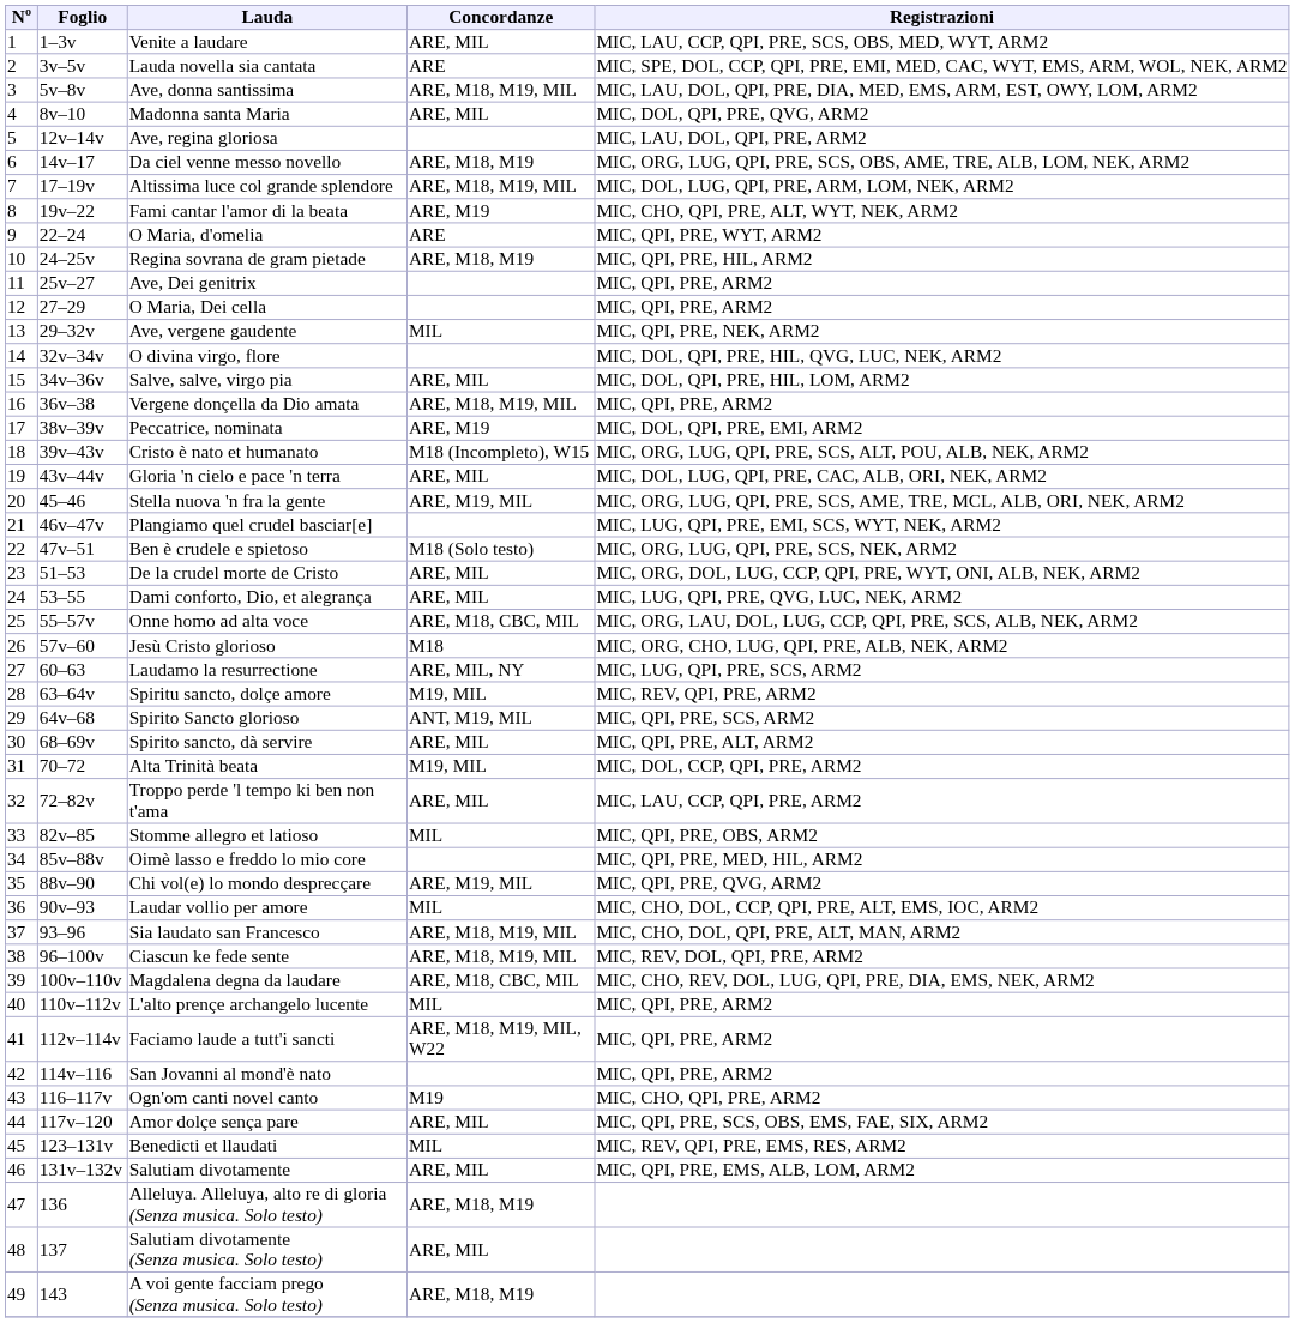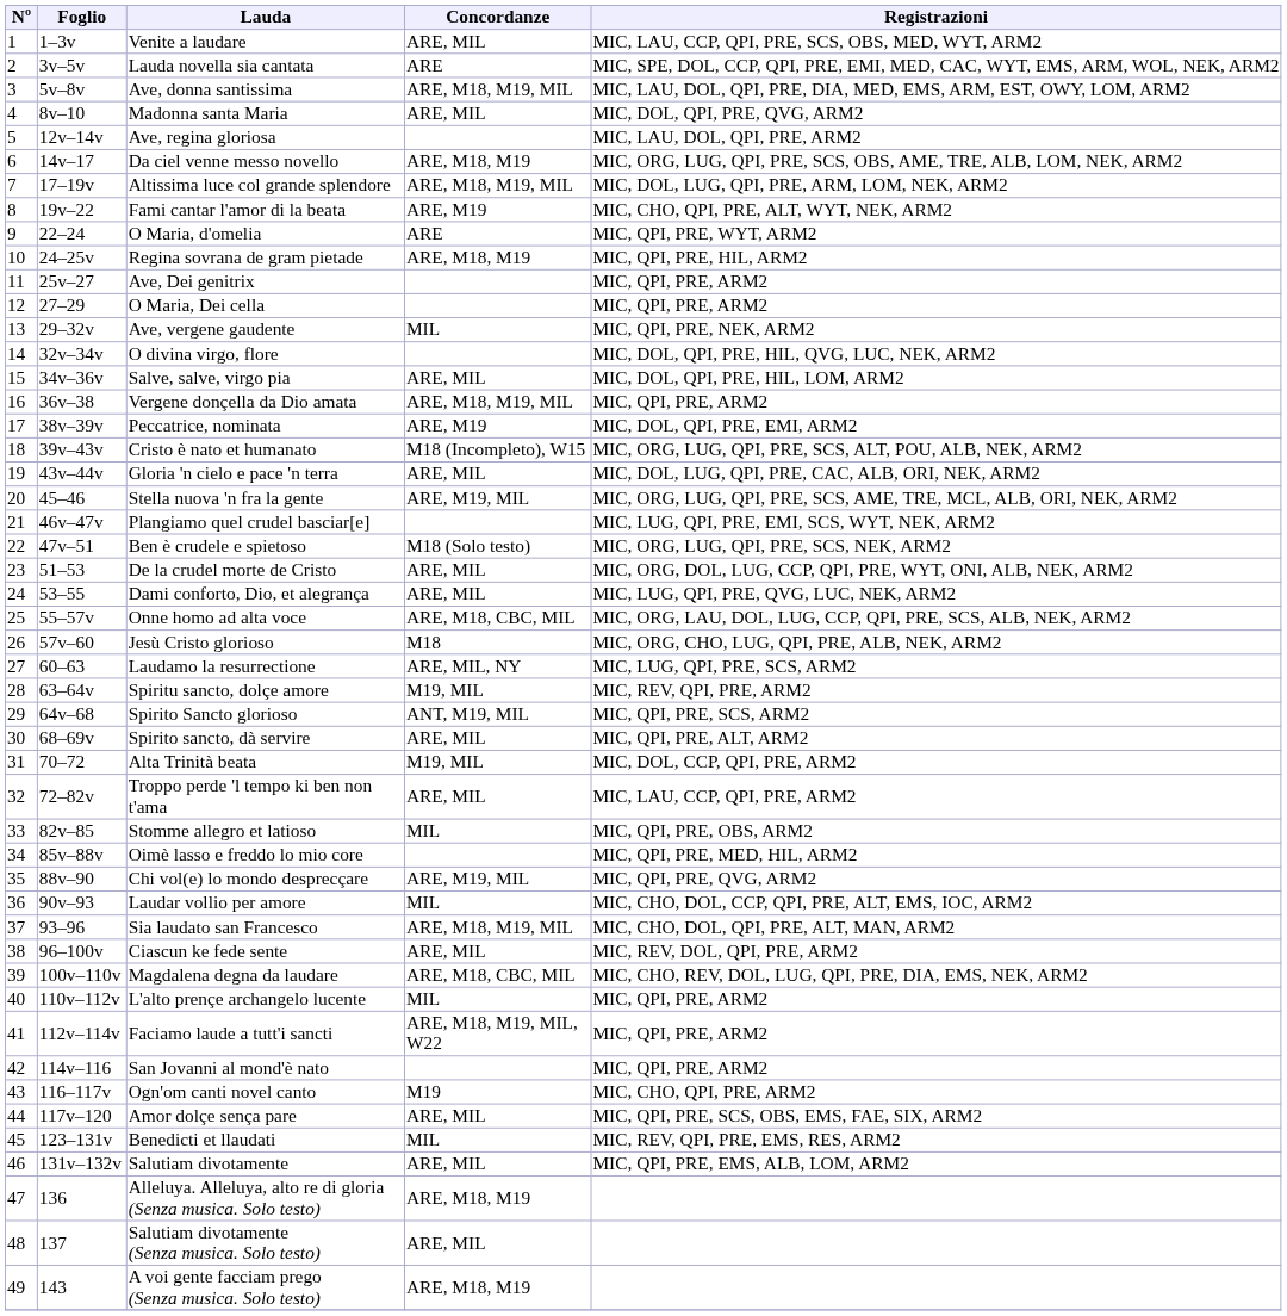 <table style="border:1px solid #AAAACC;" rules="all"  cellspacing="0">
 <tr>
 <th style="width:25px; background:#EEEEFF;">Nº</th>
 <th style="width:75px; background:#EEEEFF">Foglio</th>
 <th style="width:240px; background:#EEEEFF">Lauda</th>
 <th style="width:160px; background:#EEEEFF">Concordanze</th>
 <th style="background:#EEEEFF">Registrazioni</th>
 </tr>
 <tr>
 <td>1</td>
 <td>1–3v</td>
 <td>Venite a laudare</td>
 <td>ARE, MIL</td>
 <td>MIC, LAU, CCP, QPI, PRE, SCS, OBS, MED, WYT, ARM2</td>
 </tr>
 <tr>
 <td>2</td>
 <td>3v–5v</td>
 <td>Lauda novella sia cantata</td>
 <td>ARE</td>
 <td>MIC, SPE, DOL, CCP, QPI, PRE, EMI, MED, CAC, WYT, EMS, ARM, WOL, NEK, ARM2</td>
 </tr>
 <tr>
 <td>3</td>
 <td>5v–8v</td>
 <td>Ave, donna santissima</td>
 <td>ARE, M18, M19, MIL</td>
 <td>MIC, LAU, DOL, QPI, PRE, DIA, MED, EMS, ARM, EST, OWY, LOM, ARM2</td>
 </tr>
 <tr>
 <td>4</td>
 <td>8v–10</td>
 <td>Madonna santa Maria</td>
 <td>ARE, MIL</td>
 <td>MIC, DOL, QPI, PRE, QVG, ARM2</td>
 </tr>
 <tr>
 <td>5</td>
 <td>12v–14v</td>
 <td>Ave, regina gloriosa</td>
 <td></td>
 <td>MIC, LAU, DOL, QPI, PRE, ARM2</td>
 </tr>
 <tr>
 <td>6</td>
 <td>14v–17</td>
 <td>Da ciel venne messo novello</td>
 <td>ARE, M18, M19</td>
 <td>MIC, ORG, LUG, QPI, PRE, SCS, OBS, AME, TRE, ALB, LOM, NEK, ARM2</td>
 </tr>
 <tr>
 <td>7</td>
 <td>17–19v</td>
 <td>Altissima luce col grande splendore</td>
 <td>ARE, M18, M19, MIL</td>
 <td>MIC, DOL, LUG, QPI, PRE, ARM, LOM, NEK, ARM2</td>
 </tr>
 <tr>
 <td>8</td>
 <td>19v–22</td>
 <td>Fami cantar l'amor di la beata</td>
 <td>ARE, M19</td>
 <td>MIC, CHO, QPI, PRE, ALT, WYT, NEK, ARM2</td>
 </tr>
 <tr>
 <td>9</td>
 <td>22–24</td>
 <td>O Maria, d'omelia</td>
 <td>ARE</td>
 <td>MIC, QPI, PRE, WYT, ARM2</td>
 </tr>
 <tr>
 <td>10</td>
 <td>24–25v</td>
 <td>Regina sovrana de gram pietade</td>
 <td>ARE, M18, M19</td>
 <td>MIC, QPI, PRE, HIL, ARM2</td>
 </tr>
 <tr>
 <td>11</td>
 <td>25v–27</td>
 <td>Ave, Dei genitrix</td>
 <td></td>
 <td>MIC, QPI, PRE, ARM2</td>
 </tr>
 <tr>
 <td>12</td>
 <td>27–29</td>
 <td>O Maria, Dei cella</td>
 <td></td>
 <td>MIC, QPI, PRE, ARM2</td>
 </tr>
 <tr>
 <td>13</td>
 <td>29–32v</td>
 <td>Ave, vergene gaudente</td>
 <td>MIL</td>
 <td>MIC, QPI, PRE, NEK, ARM2</td>
 </tr>
 <tr>
 <td>14</td>
 <td>32v–34v</td>
 <td>O divina virgo, flore</td>
 <td></td>
 <td>MIC, DOL, QPI, PRE, HIL, QVG, LUC, NEK, ARM2</td>
 </tr>
 <tr>
 <td>15</td>
 <td>34v–36v</td>
 <td>Salve, salve, virgo pia</td>
 <td>ARE, MIL</td>
 <td>MIC, DOL, QPI, PRE, HIL, LOM, ARM2</td>
 </tr>
 <tr>
 <td>16</td>
 <td>36v–38</td>
 <td>Vergene donçella da Dio amata</td>
 <td>ARE, M18, M19, MIL</td>
 <td>MIC, QPI, PRE, ARM2</td>
 </tr>
 <tr>
 <td>17</td>
 <td>38v–39v</td>
 <td>Peccatrice, nominata</td>
 <td>ARE, M19</td>
 <td>MIC, DOL, QPI, PRE, EMI, ARM2</td>
 </tr>
 <tr>
 <td>18</td>
 <td>39v–43v</td>
 <td>Cristo è nato et humanato</td>
 <td>M18 (Incompleto), W15</td>
 <td>MIC, ORG, LUG, QPI, PRE, SCS, ALT, POU, ALB, NEK, ARM2</td>
 </tr>
 <tr>
 <td>19</td>
 <td>43v–44v</td>
 <td>Gloria 'n cielo e pace 'n terra</td>
 <td>ARE, MIL</td>
 <td>MIC, DOL, LUG, QPI, PRE, CAC, ALB, ORI, NEK, ARM2</td>
 </tr>
 <tr>
 <td>20</td>
 <td>45–46</td>
 <td>Stella nuova 'n fra la gente</td>
 <td>ARE, M19, MIL</td>
 <td>MIC, ORG, LUG, QPI, PRE, SCS, AME, TRE, MCL, ALB, ORI, NEK, ARM2</td>
 </tr>
 <tr>
 <td>21</td>
 <td>46v–47v</td>
 <td>Plangiamo quel crudel basciar[e]</td>
 <td></td>
 <td>MIC, LUG, QPI, PRE, EMI, SCS, WYT, NEK, ARM2</td>
 </tr>
 <tr>
 <td>22</td>
 <td>47v–51</td>
 <td>Ben è crudele e spietoso</td>
 <td>M18 (Solo testo)</td>
 <td>MIC, ORG, LUG, QPI, PRE, SCS, NEK, ARM2</td>
 </tr>
 <tr>
 <td>23</td>
 <td>51–53</td>
 <td>De la crudel morte de Cristo</td>
 <td>ARE, MIL</td>
 <td>MIC, ORG, DOL, LUG, CCP, QPI, PRE, WYT, ONI, ALB, NEK, ARM2</td>
 </tr>
 <tr>
 <td>24</td>
 <td>53–55</td>
 <td>Dami conforto, Dio, et alegrança</td>
 <td>ARE, MIL</td>
 <td>MIC, LUG, QPI, PRE, QVG, LUC, NEK, ARM2</td>
 </tr>
 <tr>
 <td>25</td>
 <td>55–57v</td>
 <td>Onne homo ad alta voce</td>
 <td>ARE, M18, CBC, MIL</td>
 <td>MIC, ORG, LAU, DOL, LUG, CCP, QPI, PRE, SCS, ALB, NEK, ARM2</td>
 </tr>
 <tr>
 <td>26</td>
 <td>57v–60</td>
 <td>Jesù Cristo glorioso</td>
 <td>M18</td>
 <td>MIC, ORG, CHO, LUG, QPI, PRE, ALB, NEK, ARM2</td>
 </tr>
 <tr>
 <td>27</td>
 <td>60–63</td>
 <td>Laudamo la resurrectione</td>
 <td>ARE, MIL, NY</td>
 <td>MIC, LUG, QPI, PRE, SCS, ARM2</td>
 </tr>
 <tr>
 <td>28</td>
 <td>63–64v</td>
 <td>Spiritu sancto, dolçe amore</td>
 <td>M19, MIL</td>
 <td>MIC, REV, QPI, PRE, ARM2</td>
 </tr>
 <tr>
 <td>29</td>
 <td>64v–68</td>
 <td>Spirito Sancto glorioso</td>
 <td>ANT, M19, MIL</td>
 <td>MIC, QPI, PRE, SCS, ARM2</td>
 </tr>
 <tr>
 <td>30</td>
 <td>68–69v</td>
 <td>Spirito sancto, dà servire</td>
 <td>ARE, MIL</td>
 <td>MIC, QPI, PRE, ALT, ARM2</td>
 </tr>
 <tr>
 <td>31</td>
 <td>70–72</td>
 <td>Alta Trinità beata</td>
 <td>M19, MIL</td>
 <td>MIC, DOL, CCP, QPI, PRE, ARM2</td>
 </tr>
 <tr>
 <td>32</td>
 <td>72–82v</td>
 <td>Troppo perde 'l tempo ki ben non t'ama</td>
 <td>ARE, MIL</td>
 <td>MIC, LAU, CCP, QPI, PRE, ARM2</td>
 </tr>
 <tr>
 <td>33</td>
 <td>82v–85</td>
 <td>Stomme allegro et latioso</td>
 <td>MIL</td>
 <td>MIC, QPI, PRE, OBS, ARM2</td>
 </tr>
 <tr>
 <td>34</td>
 <td>85v–88v</td>
 <td>Oimè lasso e freddo lo mio core</td>
 <td></td>
 <td>MIC, QPI, PRE, MED, HIL, ARM2</td>
 </tr>
 <tr>
 <td>35</td>
 <td>88v–90</td>
 <td>Chi vol(e) lo mondo desprecçare</td>
 <td>ARE, M19, MIL</td>
 <td>MIC, QPI, PRE, QVG, ARM2</td>
 </tr>
 <tr>
 <td>36</td>
 <td>90v–93</td>
 <td>Laudar vollio per amore</td>
 <td>MIL</td>
 <td>MIC, CHO, DOL, CCP, QPI, PRE, ALT, EMS, IOC, ARM2</td>
 </tr>
 <tr>
 <td>37</td>
 <td>93–96</td>
 <td>Sia laudato san Francesco</td>
 <td>ARE, M18, M19, MIL</td>
 <td>MIC, CHO, DOL, QPI, PRE, ALT, MAN, ARM2</td>
 </tr>
 <tr>
 <td>38</td>
 <td>96–100v</td>
 <td>Ciascun ke fede sente</td>
-<td>ARE, M18, M19, MIL</td>
+<td>ARE, MIL</td>
 <td>MIC, REV, DOL, QPI, PRE, ARM2</td>
 </tr>
 <tr>
 <td>39</td>
 <td>100v–110v</td>
 <td>Magdalena degna da laudare</td>
 <td>ARE, M18, CBC, MIL</td>
 <td>MIC, CHO, REV, DOL, LUG, QPI, PRE, DIA, EMS, NEK, ARM2</td>
 </tr>
 <tr>
 <td>40</td>
 <td>110v–112v</td>
 <td>L'alto prençe archangelo lucente</td>
 <td>MIL</td>
 <td>MIC, QPI, PRE, ARM2</td>
 </tr>
 <tr>
 <td>41</td>
 <td>112v–114v</td>
 <td>Faciamo laude a tutt'i sancti</td>
 <td>ARE, M18, M19, MIL, W22</td>
 <td>MIC, QPI, PRE, ARM2</td>
 </tr>
 <tr>
 <td>42</td>
 <td>114v–116</td>
 <td>San Jovanni al mond'è nato</td>
 <td></td>
 <td>MIC, QPI, PRE, ARM2</td>
 </tr>
 <tr>
 <td>43</td>
 <td>116–117v</td>
 <td>Ogn'om canti novel canto</td>
 <td>M19</td>
 <td>MIC, CHO, QPI, PRE, ARM2</td>
 </tr>
 <tr>
 <td>44</td>
 <td>117v–120</td>
 <td>Amor dolçe sença pare</td>
 <td>ARE, MIL</td>
 <td>MIC, QPI, PRE, SCS, OBS, EMS, FAE, SIX, ARM2</td>
 </tr>
 <tr>
 <td>45</td>
 <td>123–131v</td>
 <td>Benedicti et llaudati</td>
 <td>MIL</td>
 <td>MIC, REV, QPI, PRE, EMS, RES, ARM2</td>
 </tr>
 <tr>
 <td>46</td>
 <td>131v–132v</td>
 <td>Salutiam divotamente</td>
 <td>ARE, MIL</td>
 <td>MIC, QPI, PRE, EMS, ALB, LOM, ARM2</td>
 </tr>
 <tr>
 <td>47</td>
 <td>136</td>
 <td>Alleluya. Alleluya, alto re di gloria<br><em>(Senza musica. Solo testo)</em></td>
 <td>ARE, M18, M19</td>
 <td></td>
 </tr>
 <tr>
 <td>48</td>
 <td>137</td>
 <td>Salutiam divotamente<br><em>(Senza musica. Solo testo)</em></td>
 <td>ARE, MIL</td>
 <td></td>
 </tr>
 <tr>
 <td>49</td>
 <td>143</td>
 <td>A voi gente facciam prego<br><em>(Senza musica. Solo testo)</em></td>
 <td>ARE, M18, M19</td>
 <td></td>
 </tr>
 <tr>
 </tr>
 </table>
